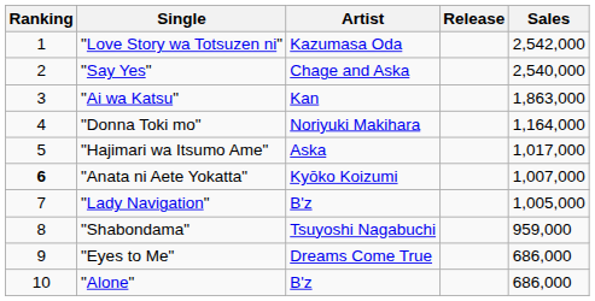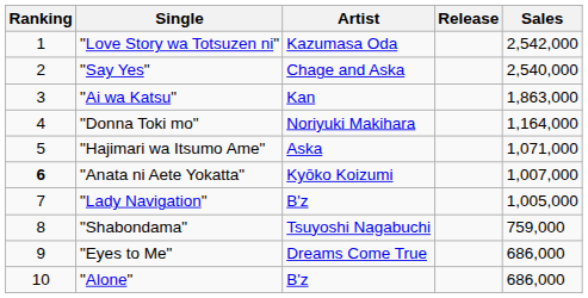 <table class="wikitable sortable" style="font-size:97%;">
 <tr>
 <th>Ranking</th>
 <th>Single</th>
 <th>Artist</th>
 <th>Release</th>
 <th>Sales</th>
 </tr>
 <tr>
 <td align="center">1</td>
 <td>"<a href='#'>Love Story wa Totsuzen ni</a>"</td>
 <td><a href='#'>Kazumasa Oda</a></td>
 <td></td>
 <td>2,542,000</td>
 </tr>
 <tr>
 <td align="center">2</td>
 <td>"<a href='#'>Say Yes</a>"</td>
 <td><a href='#'>Chage and Aska</a></td>
 <td></td>
 <td>2,540,000</td>
 </tr>
 <tr>
 <td align="center">3</td>
 <td>"<a href='#'>Ai wa Katsu</a>"</td>
 <td><a href='#'>Kan</a></td>
 <td></td>
 <td>1,863,000</td>
 </tr>
 <tr>
 <td align="center">4</td>
 <td>"Donna Toki mo"</td>
 <td><a href='#'>Noriyuki Makihara</a></td>
 <td></td>
 <td>1,164,000</td>
 </tr>
 <tr>
 <td align="center">5</td>
 <td>"Hajimari wa Itsumo Ame"</td>
 <td><a href='#'>Aska</a></td>
 <td></td>
-<td>1,017,000</td>
+<td>1,071,000</td>
 </tr>
 <tr>
 <td align="center"><strong>6</strong></td>
 <td>"Anata ni Aete Yokatta"</td>
 <td><a href='#'>Kyōko Koizumi</a></td>
 <td></td>
 <td>1,007,000</td>
 </tr>
 <tr>
 <td align="center">7</td>
 <td>"<a href='#'>Lady Navigation</a>"</td>
 <td><a href='#'>B'z</a></td>
 <td></td>
 <td>1,005,000</td>
 </tr>
 <tr>
 <td align="center">8</td>
 <td>"Shabondama"</td>
 <td><a href='#'>Tsuyoshi Nagabuchi</a></td>
 <td></td>
-<td>959,000</td>
+<td>759,000</td>
 </tr>
 <tr>
 <td align="center">9</td>
 <td>"Eyes to Me"</td>
 <td><a href='#'>Dreams Come True</a></td>
 <td></td>
 <td>686,000</td>
 </tr>
 <tr>
 <td align="center">10</td>
 <td>"<a href='#'>Alone</a>"</td>
 <td><a href='#'>B'z</a></td>
 <td></td>
 <td>686,000</td>
 </tr>
 </table>
